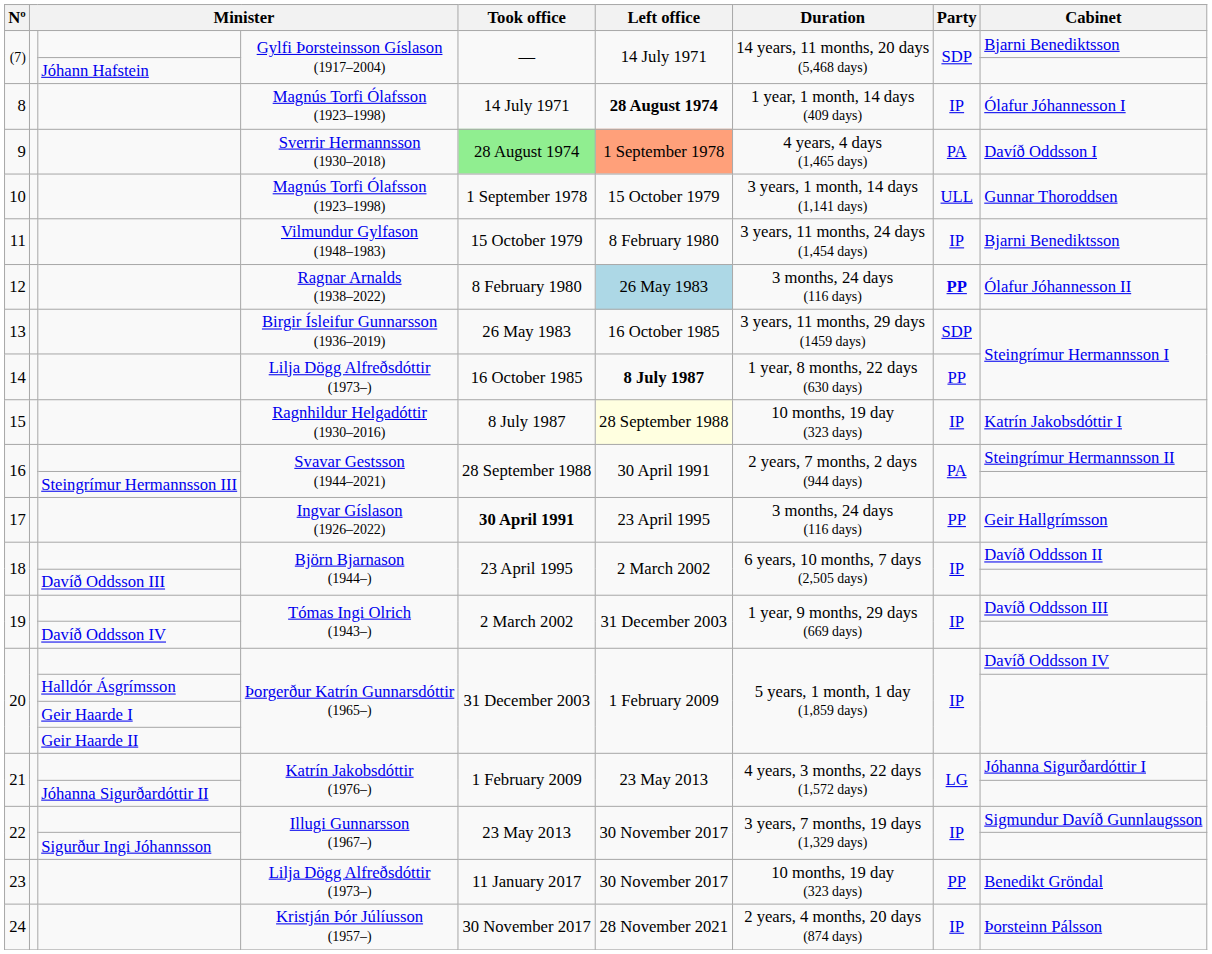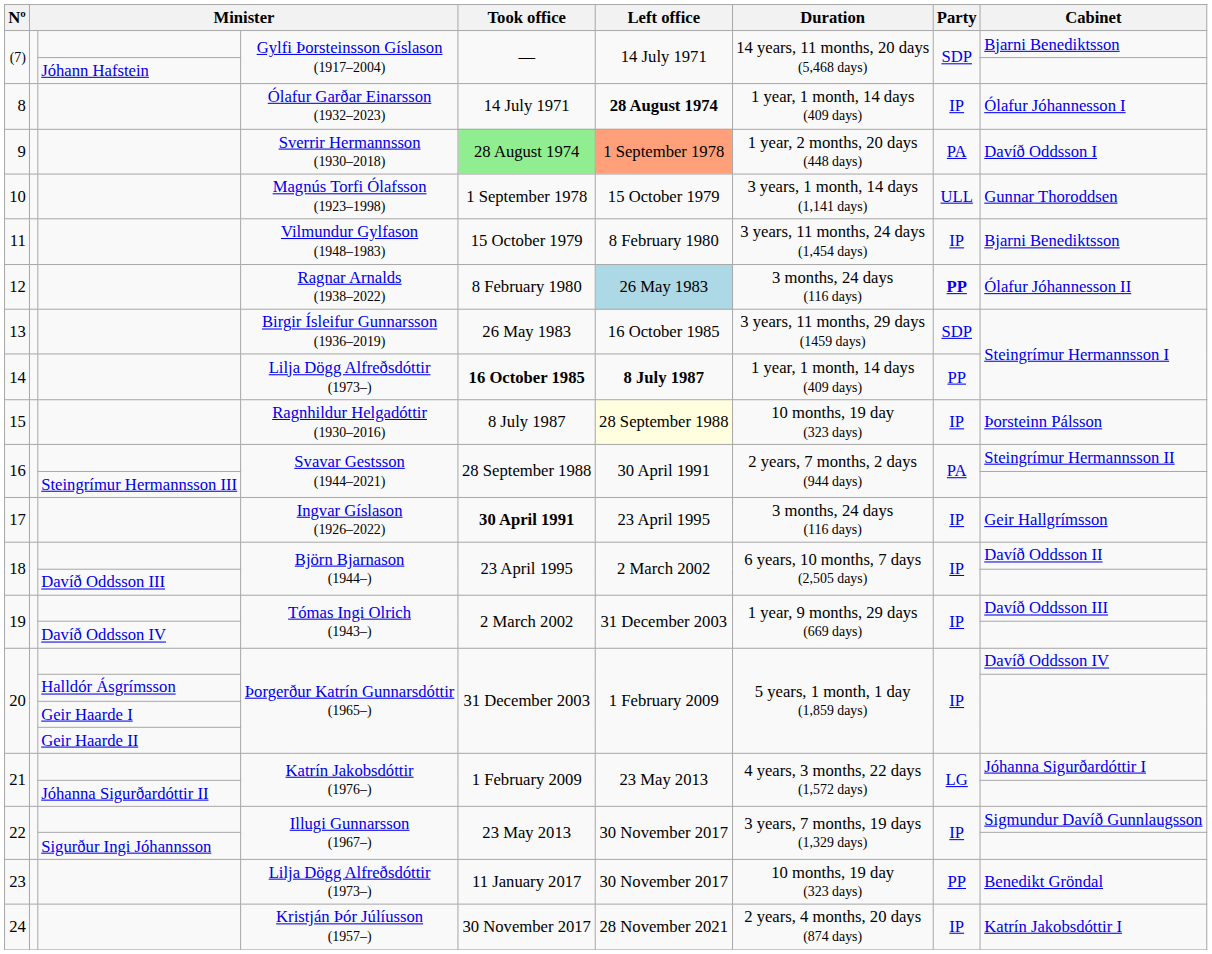 <table class="wikitable" style="text-align: center;">
 <tr>
 <th>Nº</th>
 <th colspan="3">Minister</th>
 <th>Took office</th>
 <th>Left office</th>
 <th>Duration</th>
 <th>Party</th>
 <th>Cabinet</th>
 </tr>
 <tr>
 <td rowspan="2" style="text-align: right;"><small>(7)</small></td>
 <td rowspan="2"></td>
 <td></td>
 <td rowspan="2"><a href='#'>Gylfi Þorsteinsson Gíslason</a><br><small>(1917–2004)</small></td>
 <td rowspan="2">—</td>
 <td rowspan="2">14 July 1971</td>
 <td rowspan="2">14 years, 11 months, 20 days<br><small>(5,468 days)</small></td>
 <td rowspan="2"><a href='#'>SDP</a></td>
 <td style="text-align: left;"><a href='#'>Bjarni Benediktsson</a></td>
 </tr>
 <tr>
 <td style="text-align: left;"><a href='#'>Jóhann Hafstein</a></td>
 </tr>
 <tr>
 <td style="text-align: right;">8</td>
 <td></td>
 <td></td>
-<td><a href='#'>Magnús Torfi Ólafsson</a><br><small>(1923–1998)</small></td>
+<td><a href='#'>Ólafur Garðar Einarsson</a><br><small>(1932–2023)</small></td>
 <td>14 July 1971</td>
 <td><strong>28 August 1974</strong></td>
 <td>1 year, 1 month, 14 days<br><small>(409 days)</small></td>
 <td><a href='#'>IP</a></td>
 <td style="text-align: left;"><a href='#'>Ólafur Jóhannesson I</a></td>
 </tr>
 <tr>
 <td style="text-align: right;">9</td>
 <td></td>
 <td></td>
 <td><a href='#'>Sverrir Hermannsson</a><br><small>(1930–2018)</small></td>
 <td style="background: lightgreen;">28 August 1974</td>
 <td style="background: lightsalmon;">1 September 1978</td>
-<td>4 years, 4 days<br><small>(1,465 days)</small></td>
+<td>1 year, 2 months, 20 days<br><small>(448 days)</small></td>
 <td><a href='#'>PA</a></td>
 <td style="text-align: left;"><a href='#'>Davíð Oddsson I</a></td>
 </tr>
 <tr>
 <td style="text-align: right;">10</td>
 <td></td>
 <td></td>
 <td><a href='#'>Magnús Torfi Ólafsson</a><br><small>(1923–1998)</small></td>
 <td>1 September 1978</td>
 <td>15 October 1979</td>
 <td>3 years, 1 month, 14 days<br><small>(1,141 days)</small></td>
 <td><a href='#'>ULL</a></td>
 <td style="text-align: left;"><a href='#'>Gunnar Thoroddsen</a></td>
 </tr>
 <tr>
 <td style="text-align: right;">11</td>
 <td></td>
 <td></td>
 <td><a href='#'>Vilmundur Gylfason</a><br><small>(1948–1983)</small></td>
 <td>15 October 1979</td>
 <td>8 February 1980</td>
 <td>3 years, 11 months, 24 days<br><small>(1,454 days)</small></td>
 <td><a href='#'>IP</a></td>
 <td style="text-align: left;"><a href='#'>Bjarni Benediktsson</a></td>
 </tr>
 <tr>
 <td style="text-align: right;">12</td>
 <td></td>
 <td></td>
 <td><a href='#'>Ragnar Arnalds</a><br><small>(1938–2022)</small></td>
 <td>8 February 1980</td>
 <td style="background: lightblue;">26 May 1983</td>
 <td>3 months, 24 days<br><small>(116 days)</small></td>
 <td><strong><a href='#'>PP</a></strong></td>
 <td style="text-align: left;"><a href='#'>Ólafur Jóhannesson II</a></td>
 </tr>
 <tr>
 <td style="text-align: right;">13</td>
 <td></td>
 <td></td>
 <td><a href='#'>Birgir Ísleifur Gunnarsson</a><br><small>(1936–2019)</small></td>
 <td>26 May 1983</td>
 <td>16 October 1985</td>
 <td>3 years, 11 months, 29 days<br><small>(1459 days)</small></td>
 <td><a href='#'>SDP</a></td>
 <td rowspan="2" style="text-align: left;"><a href='#'>Steingrímur Hermannsson I</a></td>
 </tr>
 <tr>
 <td style="text-align: right;">14</td>
 <td></td>
 <td></td>
 <td><a href='#'>Lilja Dögg Alfreðsdóttir</a><br><small>(1973–)</small></td>
-<td>16 October 1985</td>
+<td><strong>16 October 1985</strong></td>
 <td><strong>8 July 1987</strong></td>
-<td>1 year, 8 months, 22 days<br><small>(630 days)</small></td>
+<td>1 year, 1 month, 14 days<br><small>(409 days)</small></td>
 <td><a href='#'>PP</a></td>
 </tr>
 <tr>
 <td style="text-align: right;">15</td>
 <td></td>
 <td></td>
 <td><a href='#'>Ragnhildur Helgadóttir</a><br><small>(1930–2016)</small></td>
 <td>8 July 1987</td>
 <td style="background: lightyellow;">28 September 1988</td>
 <td>10 months, 19 day<br><small>(323 days)</small></td>
 <td><a href='#'>IP</a></td>
-<td style="text-align: left;"><a href='#'>Katrín Jakobsdóttir I</a></td>
+<td style="text-align: left;"><a href='#'>Þorsteinn Pálsson</a></td>
 </tr>
 <tr>
 <td rowspan="2" style="text-align: right;">16</td>
 <td rowspan="2"></td>
 <td></td>
 <td rowspan="2"><a href='#'>Svavar Gestsson</a><br><small>(1944–2021)</small></td>
 <td rowspan="2">28 September 1988</td>
 <td rowspan="2">30 April 1991</td>
 <td rowspan="2">2 years, 7 months, 2 days<br><small>(944 days)</small></td>
 <td rowspan="2"><a href='#'>PA</a></td>
 <td style="text-align: left;"><a href='#'>Steingrímur Hermannsson II</a></td>
 </tr>
 <tr>
 <td style="text-align: left;"><a href='#'>Steingrímur Hermannsson III</a></td>
 </tr>
 <tr>
 <td style="text-align: right;">17</td>
 <td></td>
 <td></td>
 <td><a href='#'>Ingvar Gíslason</a><br><small>(1926–2022)</small></td>
 <td><strong>30 April 1991</strong></td>
 <td>23 April 1995</td>
 <td>3 months, 24 days<br><small>(116 days)</small></td>
-<td><a href='#'>PP</a></td>
+<td><a href='#'>IP</a></td>
 <td style="text-align: left;"><a href='#'>Geir Hallgrímsson</a></td>
 </tr>
 <tr>
 <td rowspan="2" style="text-align: right;">18</td>
 <td rowspan="2"></td>
 <td></td>
 <td rowspan="2"><a href='#'>Björn Bjarnason</a><br><small>(1944–)</small></td>
 <td rowspan="2">23 April 1995</td>
 <td rowspan="2">2 March 2002</td>
 <td rowspan="2">6 years, 10 months, 7 days<br><small>(2,505 days)</small></td>
 <td rowspan="2"><a href='#'>IP</a></td>
 <td style="text-align: left;"><a href='#'>Davíð Oddsson II</a></td>
 </tr>
 <tr>
 <td style="text-align: left;"><a href='#'>Davíð Oddsson III</a></td>
 </tr>
 <tr>
 <td rowspan="2" style="text-align: right;">19</td>
 <td rowspan="2"></td>
 <td></td>
 <td rowspan="2"><a href='#'>Tómas Ingi Olrich</a><br><small>(1943–)</small></td>
 <td rowspan="2">2 March 2002</td>
 <td rowspan="2">31 December 2003</td>
 <td rowspan="2">1 year, 9 months, 29 days<br><small>(669 days)</small></td>
 <td rowspan="2"><a href='#'>IP</a></td>
 <td style="text-align: left;"><a href='#'>Davíð Oddsson III</a></td>
 </tr>
 <tr>
 <td style="text-align: left;"><a href='#'>Davíð Oddsson IV</a></td>
 </tr>
 <tr>
 <td rowspan="4" style="text-align: right;">20</td>
 <td rowspan="4"></td>
 <td></td>
 <td rowspan="4"><a href='#'>Þorgerður Katrín Gunnarsdóttir</a><br><small>(1965–)</small></td>
 <td rowspan="4">31 December 2003</td>
 <td rowspan="4">1 February 2009</td>
 <td rowspan="4">5 years, 1 month, 1 day<br><small>(1,859 days)</small></td>
 <td rowspan="4"><a href='#'>IP</a></td>
 <td style="text-align: left;"><a href='#'>Davíð Oddsson IV</a></td>
 </tr>
 <tr>
 <td style="text-align: left;"><a href='#'>Halldór Ásgrímsson</a></td>
 </tr>
 <tr>
 <td style="text-align: left;"><a href='#'>Geir Haarde I</a></td>
 </tr>
 <tr>
 <td style="text-align: left;"><a href='#'>Geir Haarde II</a></td>
 </tr>
 <tr>
 <td rowspan="2" style="text-align: right;">21</td>
 <td rowspan="2"></td>
 <td></td>
 <td rowspan="2"><a href='#'>Katrín Jakobsdóttir</a><br><small>(1976–)</small></td>
 <td rowspan="2">1 February 2009</td>
 <td rowspan="2">23 May 2013</td>
 <td rowspan="2">4 years, 3 months, 22 days<br><small>(1,572 days)</small></td>
 <td rowspan="2"><a href='#'>LG</a></td>
 <td style="text-align: left;"><a href='#'>Jóhanna Sigurðardóttir I</a></td>
 </tr>
 <tr>
 <td style="text-align: left;"><a href='#'>Jóhanna Sigurðardóttir II</a></td>
 </tr>
 <tr>
 <td rowspan="2" style="text-align: right;">22</td>
 <td rowspan="2"></td>
 <td></td>
 <td rowspan="2"><a href='#'>Illugi Gunnarsson</a><br><small>(1967–)</small></td>
 <td rowspan="2">23 May 2013</td>
 <td rowspan="2">30 November 2017</td>
 <td rowspan="2">3 years, 7 months, 19 days<br><small>(1,329 days)</small></td>
 <td rowspan="2"><a href='#'>IP</a></td>
 <td style="text-align: left;"><a href='#'>Sigmundur Davíð Gunnlaugsson</a></td>
 </tr>
 <tr>
 <td style="text-align: left;"><a href='#'>Sigurður Ingi Jóhannsson</a></td>
 </tr>
 <tr>
 <td style="text-align: right;">23</td>
 <td></td>
 <td></td>
 <td><a href='#'>Lilja Dögg Alfreðsdóttir</a><br><small>(1973–)</small></td>
 <td>11 January 2017</td>
 <td>30 November 2017</td>
 <td>10 months, 19 day<br><small>(323 days)</small></td>
 <td><a href='#'>PP</a></td>
 <td style="text-align: left;"><a href='#'>Benedikt Gröndal</a></td>
 </tr>
 <tr>
 <td style="text-align: right;">24</td>
 <td></td>
 <td></td>
 <td><a href='#'>Kristján Þór Júlíusson</a><br><small>(1957–)</small></td>
 <td>30 November 2017</td>
 <td>28 November 2021</td>
 <td>2 years, 4 months, 20 days<br><small>(874 days)</small></td>
 <td><a href='#'>IP</a></td>
-<td style="text-align: left;"><a href='#'>Þorsteinn Pálsson</a></td>
+<td style="text-align: left;"><a href='#'>Katrín Jakobsdóttir I</a></td>
 </tr>
 </table>
